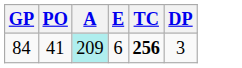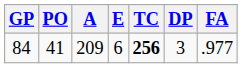 <table class="wikitable">
 <tr>
 <th><a href='#'>GP</a></th>
 <th><a href='#'>PO</a></th>
 <th><a href='#'>A</a></th>
 <th><a href='#'>E</a></th>
 <th><a href='#'>TC</a></th>
 <th><a href='#'>DP</a></th>
+<th><a href='#'>FA</a></th>
 </tr>
 <tr align=center>
 <td>84</td>
 <td>41</td>
-<td style="background: paleturquoise;">209</td>
+<td>209</td>
 <td>6</td>
 <td><strong>256</strong></td>
 <td>3</td>
+<td>.977</td>
 </tr>
 </table>
